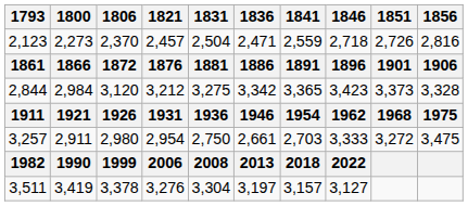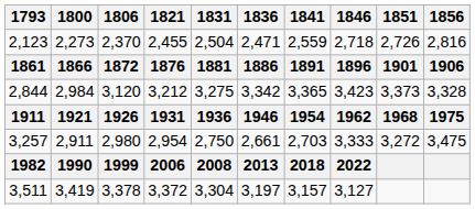 <table class="wikitable centre" style="text-align:center;">
 <tr>
 <th>1793</th>
 <th>1800</th>
 <th>1806</th>
 <th>1821</th>
 <th>1831</th>
 <th>1836</th>
 <th>1841</th>
 <th>1846</th>
 <th>1851</th>
 <th>1856</th>
 </tr>
 <tr>
 <td>2,123</td>
 <td>2,273</td>
 <td>2,370</td>
-<td>2,457</td>
+<td>2,455</td>
 <td>2,504</td>
 <td>2,471</td>
 <td>2,559</td>
 <td>2,718</td>
 <td>2,726</td>
 <td>2,816</td>
 </tr>
 <tr>
 <th>1861</th>
 <th>1866</th>
 <th>1872</th>
 <th>1876</th>
 <th>1881</th>
 <th>1886</th>
 <th>1891</th>
 <th>1896</th>
 <th>1901</th>
 <th>1906</th>
 </tr>
 <tr>
 <td>2,844</td>
 <td>2,984</td>
 <td>3,120</td>
 <td>3,212</td>
 <td>3,275</td>
 <td>3,342</td>
 <td>3,365</td>
 <td>3,423</td>
 <td>3,373</td>
 <td>3,328</td>
 </tr>
 <tr>
 <th>1911</th>
 <th>1921</th>
 <th>1926</th>
 <th>1931</th>
 <th>1936</th>
 <th>1946</th>
 <th>1954</th>
 <th>1962</th>
 <th>1968</th>
 <th>1975</th>
 </tr>
 <tr>
 <td>3,257</td>
 <td>2,911</td>
 <td>2,980</td>
 <td>2,954</td>
 <td>2,750</td>
 <td>2,661</td>
 <td>2,703</td>
 <td>3,333</td>
 <td>3,272</td>
 <td>3,475</td>
 </tr>
 <tr>
 <th>1982</th>
 <th>1990</th>
 <th>1999</th>
 <th>2006</th>
 <th>2008</th>
 <th>2013</th>
 <th>2018</th>
 <th>2022</th>
 <th></th>
 <th></th>
 </tr>
 <tr>
 <td>3,511</td>
 <td>3,419</td>
 <td>3,378</td>
-<td>3,276</td>
+<td>3,372</td>
 <td>3,304</td>
 <td>3,197</td>
 <td>3,157</td>
 <td>3,127</td>
 <td></td>
 <td></td>
 </tr>
 </table>
